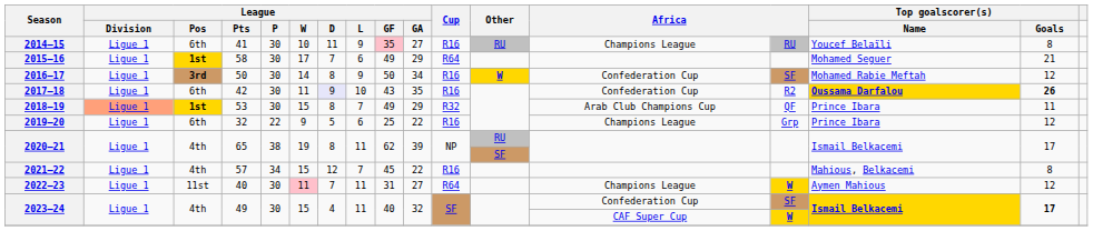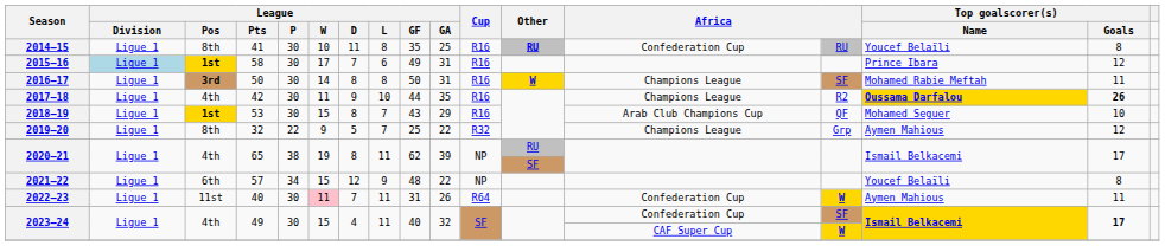 <table class="wikitable" style="text-align:center; font-size:85%;width:100%; text-align:center">
 <tr>
 <th rowspan=2>Season</th>
 <th colspan=9>League</th>
 <th rowspan=2><a href='#'>Cup</a></th>
 <th rowspan=2>Other</th>
 <th rowspan=2 colspan=2><a href='#'>Africa</a></th>
 <th colspan=2>Top goalscorer(s)</th>
 <th colspan=2></th>
 </tr>
 <tr>
 <th>Division</th>
 <th>Pos</th>
 <th>Pts</th>
 <th>P</th>
 <th>W</th>
 <th>D</th>
 <th>L</th>
 <th>GF</th>
 <th>GA</th>
 <th>Name</th>
 <th>Goals</th>
 </tr>
 <tr>
 <th><a href='#'>2014–15</a></th>
 <td><a href='#'>Ligue 1</a></td>
-<td>6th</td>
+<td>8th</td>
 <td>41</td>
 <td>30</td>
 <td>10</td>
 <td>11</td>
-<td>9</td>
-<td style="background: pink;">35</td>
-<td>27</td>
+<td>8</td>
+<td>35</td>
+<td>25</td>
 <td><a href='#'>R16</a></td>
-<td bgcolor=silver><a href='#'>RU</a></td>
-<td>Champions League</td>
+<td bgcolor=silver><strong><a href='#'>RU</a></strong></td>
+<td>Confederation Cup</td>
 <td bgcolor=silver><a href='#'>RU</a></td>
 <td align=left><a href='#'>Youcef Belaïli</a></td>
 <td>8</td>
 <td></td>
 </tr>
 <tr>
 <th><a href='#'>2015–16</a></th>
-<td><a href='#'>Ligue 1</a></td>
+<td style="background: lightblue;"><a href='#'>Ligue 1</a></td>
 <td bgcolor=gold><strong>1st</strong></td>
 <td>58</td>
 <td>30</td>
 <td>17</td>
 <td>7</td>
 <td>6</td>
 <td>49</td>
-<td>29</td>
-<td><a href='#'>R64</a></td>
+<td>31</td>
+<td><a href='#'>R16</a></td>
 <td></td>
 <td></td>
 <td></td>
-<td align=left><a href='#'>Mohamed Seguer</a></td>
-<td>21</td>
+<td align=left><a href='#'>Prince Ibara</a></td>
+<td>12</td>
 <td></td>
 </tr>
 <tr>
 <th><a href='#'>2016–17</a></th>
 <td><a href='#'>Ligue 1</a></td>
 <td bgcolor=#cc9966><strong>3rd</strong></td>
 <td>50</td>
 <td>30</td>
 <td>14</td>
 <td>8</td>
-<td>9</td>
+<td>8</td>
 <td>50</td>
-<td>34</td>
+<td>31</td>
 <td><a href='#'>R16</a></td>
 <td bgcolor=gold><a href='#'><strong>W</strong></a></td>
-<td>Confederation Cup</td>
+<td>Champions League</td>
 <td bgcolor=#cc9966><a href='#'>SF</a></td>
 <td align=left><a href='#'>Mohamed Rabie Meftah</a></td>
-<td>12</td>
+<td>11</td>
 <td></td>
 </tr>
 <tr>
 <th><a href='#'>2017–18</a></th>
 <td><a href='#'>Ligue 1</a></td>
-<td>6th</td>
+<td>4th</td>
 <td>42</td>
 <td>30</td>
 <td>11</td>
-<td style="background: lavender;">9</td>
+<td>9</td>
 <td>10</td>
-<td>43</td>
+<td>44</td>
 <td>35</td>
 <td><a href='#'>R16</a></td>
 <td rowspan="3"></td>
-<td>Confederation Cup</td>
+<td>Champions League</td>
 <td><a href='#'>R2</a></td>
 <td align=left bgcolor=gold><strong><a href='#'>Oussama Darfalou</a></strong></td>
 <td><strong>26</strong></td>
 <td></td>
 </tr>
 <tr>
 <th><a href='#'>2018–19</a></th>
-<td style="background: lightsalmon;"><a href='#'>Ligue 1</a></td>
+<td><a href='#'>Ligue 1</a></td>
 <td bgcolor=gold><strong>1st</strong></td>
 <td>53</td>
 <td>30</td>
 <td>15</td>
 <td>8</td>
 <td>7</td>
-<td>49</td>
+<td>43</td>
 <td>29</td>
-<td><a href='#'>R32</a></td>
+<td><a href='#'>R16</a></td>
 <td>Arab Club Champions Cup</td>
 <td><a href='#'>QF</a></td>
-<td align=left><a href='#'>Prince Ibara</a></td>
-<td>11</td>
+<td align=left><a href='#'>Mohamed Seguer</a></td>
+<td>10</td>
 <td></td>
 </tr>
 <tr>
 <th><a href='#'>2019–20</a></th>
 <td><a href='#'>Ligue 1</a></td>
-<td>6th</td>
+<td>8th</td>
 <td>32</td>
 <td>22</td>
 <td>9</td>
 <td>5</td>
-<td>6</td>
+<td>7</td>
 <td>25</td>
 <td>22</td>
-<td><a href='#'>R16</a></td>
+<td><a href='#'>R32</a></td>
 <td>Champions League</td>
 <td><a href='#'>Grp</a></td>
-<td align=left><a href='#'>Prince Ibara</a></td>
+<td align=left><a href='#'>Aymen Mahious</a></td>
 <td>12</td>
 <td></td>
 </tr>
 <tr>
 <th rowspan="2"><a href='#'>2020–21</a></th>
 <td rowspan="2"><a href='#'>Ligue 1</a></td>
 <td rowspan="2">4th</td>
 <td rowspan="2">65</td>
 <td rowspan="2">38</td>
 <td rowspan="2">19</td>
 <td rowspan="2">8</td>
 <td rowspan="2">11</td>
 <td rowspan="2">62</td>
 <td rowspan="2">39</td>
 <td rowspan="2">NP</td>
 <td bgcolor=silver><a href='#'>RU</a></td>
 <td rowspan="2"></td>
 <td rowspan="2"></td>
 <td rowspan="2" align=left><a href='#'>Ismail Belkacemi</a></td>
 <td rowspan="2">17</td>
 <td rowspan="2"></td>
 </tr>
 <tr>
 <td bgcolor=#cc9966><a href='#'>SF</a></td>
 </tr>
 <tr>
 <th><a href='#'>2021–22</a></th>
 <td><a href='#'>Ligue 1</a></td>
-<td>4th</td>
+<td>6th</td>
 <td>57</td>
 <td>34</td>
 <td>15</td>
 <td>12</td>
-<td>7</td>
-<td>45</td>
+<td>9</td>
+<td>48</td>
 <td>22</td>
-<td><a href='#'>R16</a></td>
+<td>NP</td>
 <td></td>
 <td></td>
 <td></td>
-<td align=left><a href='#'>Mahious</a>, <a href='#'>Belkacemi</a></td>
+<td align=left><a href='#'>Youcef Belaïli</a></td>
 <td>8</td>
 <td></td>
 </tr>
 <tr>
 <th><a href='#'>2022–23</a></th>
 <td><a href='#'>Ligue 1</a></td>
 <td>11st</td>
 <td>40</td>
 <td>30</td>
 <td style="background: pink;">11</td>
 <td>7</td>
 <td>11</td>
 <td>31</td>
-<td>27</td>
+<td>26</td>
 <td><a href='#'>R64</a></td>
 <td></td>
-<td>Champions League</td>
+<td>Confederation Cup</td>
 <td bgcolor=gold><a href='#'><strong>W</strong></a></td>
 <td align=left><a href='#'>Aymen Mahious</a></td>
-<td>12</td>
+<td>11</td>
 <td></td>
 </tr>
 <tr>
 <th rowspan="2"><a href='#'>2023–24</a></th>
 <td rowspan="2"><a href='#'>Ligue 1</a></td>
 <td rowspan="2">4th</td>
 <td rowspan="2">49</td>
 <td rowspan="2">30</td>
 <td rowspan="2">15</td>
 <td rowspan="2">4</td>
 <td rowspan="2">11</td>
 <td rowspan="2">40</td>
 <td rowspan="2">32</td>
 <td rowspan="2" bgcolor=#cc9966><a href='#'>SF</a></td>
 <td rowspan="2"></td>
 <td>Confederation Cup</td>
 <td bgcolor=#cc9966><a href='#'>SF</a></td>
 <td rowspan="2" align=left bgcolor=gold><strong><a href='#'>Ismail Belkacemi</a></strong></td>
 <td rowspan="2"><strong>17</strong></td>
 <td rowspan="2"></td>
 </tr>
 <tr>
 <td><a href='#'>CAF Super Cup</a></td>
 <td bgcolor=gold><a href='#'><strong>W</strong></a></td>
 </tr>
 <tr>
 </tr>
 </table>
